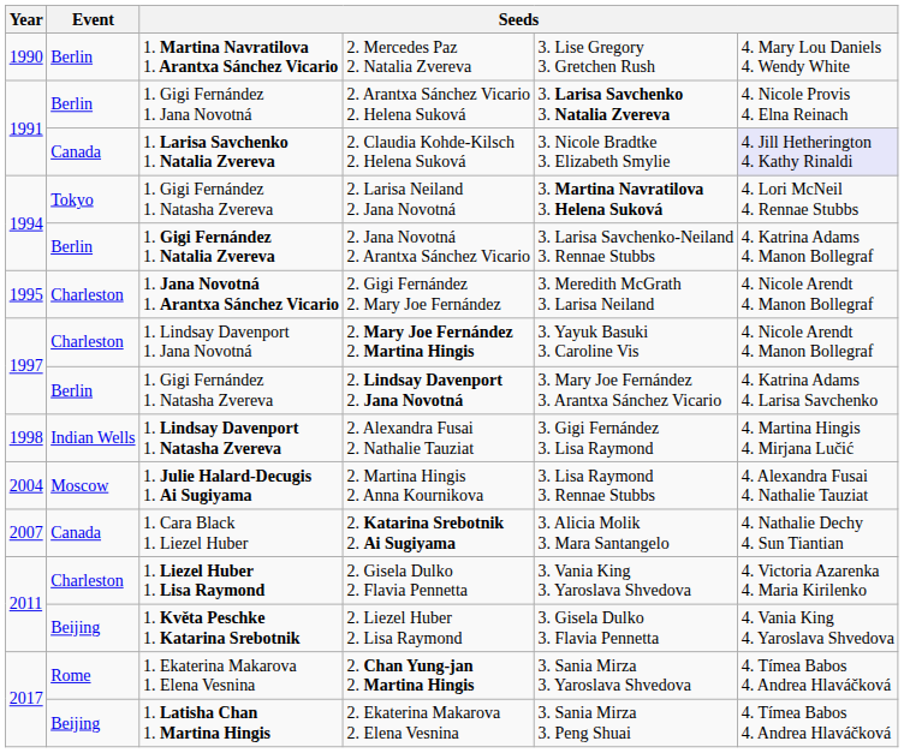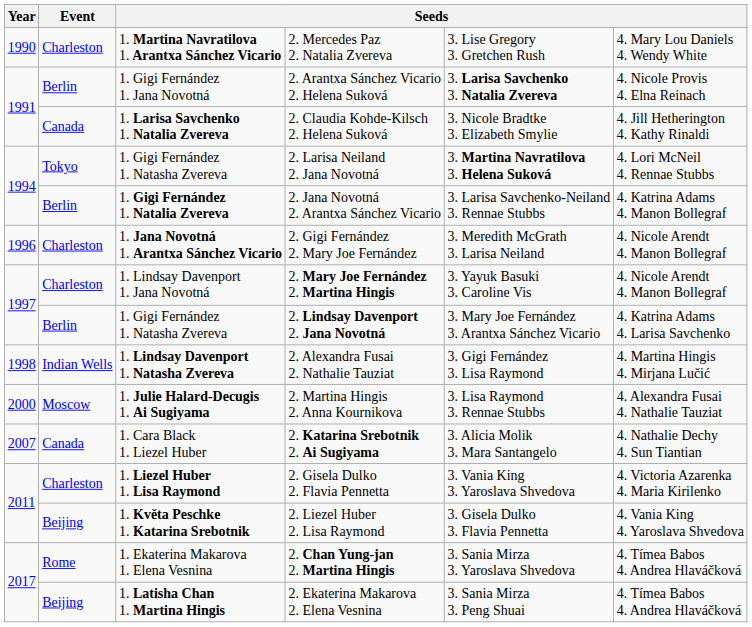 <table class="wikitable nowrap" style="font-size:95%">
 <tr>
 <th scope="col">Year</th>
 <th scope="col">Event</th>
 <th colspan="4" scope="col">Seeds</th>
 </tr>
 <tr>
 <td><a href='#'>1990</a></td>
-<td><a href='#'>Berlin</a></td>
+<td><a href='#'>Charleston</a></td>
 <td>1. <strong> Martina Navratilova<br></strong>1.<strong>  Arantxa Sánchez Vicario</strong></td>
 <td>2.  Mercedes Paz<br>2.  Natalia Zvereva</td>
 <td>3.  Lise Gregory<br>3.  Gretchen Rush</td>
 <td>4.  Mary Lou Daniels<br>4.  Wendy White</td>
 </tr>
 <tr>
 <td rowspan="2"><a href='#'>1991</a></td>
 <td><a href='#'>Berlin</a></td>
 <td>1.  Gigi Fernández<br>1.  Jana Novotná</td>
 <td>2.  Arantxa Sánchez Vicario<br>2.  Helena Suková</td>
 <td>3. <strong> Larisa Savchenko<br></strong>3. <strong> Natalia Zvereva</strong></td>
 <td>4.  Nicole Provis<br>4.  Elna Reinach</td>
 </tr>
 <tr>
 <td><a href='#'>Canada</a></td>
 <td>1. <strong> Larisa Savchenko<br></strong>1. <strong> Natalia Zvereva</strong></td>
 <td>2.  Claudia Kohde-Kilsch<br>2.  Helena Suková</td>
 <td>3.  Nicole Bradtke<br>3.  Elizabeth Smylie</td>
-<td style="background: lavender;">4.  Jill Hetherington<br>4.  Kathy Rinaldi</td>
+<td>4.  Jill Hetherington<br>4.  Kathy Rinaldi</td>
 </tr>
 <tr>
 <td rowspan="2"><a href='#'>1994</a></td>
 <td><a href='#'>Tokyo</a></td>
 <td>1.  Gigi Fernández<br>1.  Natasha Zvereva</td>
 <td>2.  Larisa Neiland<br>2.  Jana Novotná</td>
 <td>3. <strong> Martina Navratilova<br></strong>3. <strong> Helena Suková</strong></td>
 <td>4.  Lori McNeil<br>4.   Rennae Stubbs</td>
 </tr>
 <tr>
 <td><a href='#'>Berlin</a></td>
 <td>1. <strong> Gigi Fernández<br></strong>1. <strong> Natalia Zvereva</strong></td>
 <td>2.  Jana Novotná<br>2.  Arantxa Sánchez Vicario</td>
 <td>3.  Larisa Savchenko-Neiland<br>3.  Rennae Stubbs</td>
 <td>4.  Katrina Adams<br>4.  Manon Bollegraf</td>
 </tr>
 <tr>
-<td><a href='#'>1995</a></td>
+<td><a href='#'>1996</a></td>
 <td><a href='#'>Charleston</a></td>
 <td>1. <strong> Jana Novotná<br></strong>1. <strong> Arantxa Sánchez Vicario</strong></td>
 <td>2.  Gigi Fernández<br>2.  Mary Joe Fernández</td>
 <td>3.  Meredith McGrath<br>3.  Larisa Neiland</td>
 <td>4.  Nicole Arendt<br>4.  Manon Bollegraf</td>
 </tr>
 <tr>
 <td rowspan="2"><a href='#'>1997</a></td>
 <td><a href='#'>Charleston</a></td>
 <td>1.  Lindsay Davenport<br>1.  Jana Novotná</td>
 <td>2. <strong> Mary Joe Fernández<br></strong>2. <strong> Martina Hingis</strong></td>
 <td>3.  Yayuk Basuki<br>3.  Caroline Vis</td>
 <td>4.  Nicole Arendt<br>4.  Manon Bollegraf</td>
 </tr>
 <tr>
 <td><a href='#'>Berlin</a></td>
 <td>1.  Gigi Fernández<br>1.  Natasha Zvereva</td>
 <td>2. <strong> Lindsay Davenport<br></strong>2. <strong> Jana Novotná</strong></td>
 <td>3.  Mary Joe Fernández<br>3.  Arantxa Sánchez Vicario</td>
 <td>4.  Katrina Adams<br>4.  Larisa Savchenko</td>
 </tr>
 <tr>
 <td><a href='#'>1998</a></td>
 <td><a href='#'>Indian Wells</a></td>
 <td>1. <strong> Lindsay Davenport<br></strong>1. <strong> Natasha Zvereva</strong></td>
 <td>2.  Alexandra Fusai<br>2.  Nathalie Tauziat</td>
 <td>3.  Gigi Fernández<br>3.  Lisa Raymond</td>
 <td>4.  Martina Hingis<br>4.  Mirjana Lučić</td>
 </tr>
 <tr>
-<td><a href='#'>2004</a></td>
+<td><a href='#'>2000</a></td>
 <td><a href='#'>Moscow</a></td>
 <td>1. <strong> Julie Halard-Decugis<br></strong>1. <strong> Ai Sugiyama</strong></td>
 <td>2.  Martina Hingis<br>2.  Anna Kournikova</td>
 <td>3.  Lisa Raymond<br>3.  Rennae Stubbs</td>
 <td>4.  Alexandra Fusai<br>4.  Nathalie Tauziat</td>
 </tr>
 <tr>
 <td><a href='#'>2007</a></td>
 <td><a href='#'>Canada</a></td>
 <td>1.  Cara Black<br>1.  Liezel Huber</td>
 <td>2. <strong> Katarina Srebotnik<br></strong>2. <strong> Ai Sugiyama</strong></td>
 <td>3.  Alicia Molik<br>3.  Mara Santangelo</td>
 <td>4.  Nathalie Dechy<br>4.  Sun Tiantian</td>
 </tr>
 <tr>
 <td rowspan="2"><a href='#'>2011</a></td>
 <td><a href='#'>Charleston</a></td>
 <td>1. <strong> Liezel Huber<br></strong>1. <strong> Lisa Raymond</strong></td>
 <td>2.  Gisela Dulko<br>2.  Flavia Pennetta</td>
 <td>3.  Vania King<br>3.  Yaroslava Shvedova</td>
 <td>4.  Victoria Azarenka<br>4.  Maria Kirilenko</td>
 </tr>
 <tr>
 <td><a href='#'>Beijing</a></td>
 <td>1. <strong> Květa Peschke<br></strong>1. <strong> Katarina Srebotnik</strong></td>
 <td>2.  Liezel Huber<br>2.  Lisa Raymond</td>
 <td>3.  Gisela Dulko<br>3.  Flavia Pennetta</td>
 <td>4.  Vania King<br>4.  Yaroslava Shvedova</td>
 </tr>
 <tr>
 <td rowspan="2"><a href='#'>2017</a></td>
 <td><a href='#'>Rome</a></td>
 <td>1.  Ekaterina Makarova<br>1.  Elena Vesnina</td>
 <td>2. <strong> Chan Yung-jan<br></strong>2. <strong> Martina Hingis</strong></td>
 <td>3.  Sania Mirza<br>3.  Yaroslava Shvedova</td>
 <td>4.  Tímea Babos<br>4.  Andrea Hlaváčková</td>
 </tr>
 <tr>
 <td><a href='#'>Beijing</a></td>
 <td>1. <strong> Latisha Chan<br></strong>1. <strong> Martina Hingis</strong></td>
 <td>2.  Ekaterina Makarova<br>2.  Elena Vesnina</td>
 <td>3.  Sania Mirza<br>3.  Peng Shuai</td>
 <td>4.  Tímea Babos<br>4.  Andrea Hlaváčková</td>
 </tr>
 </table>
